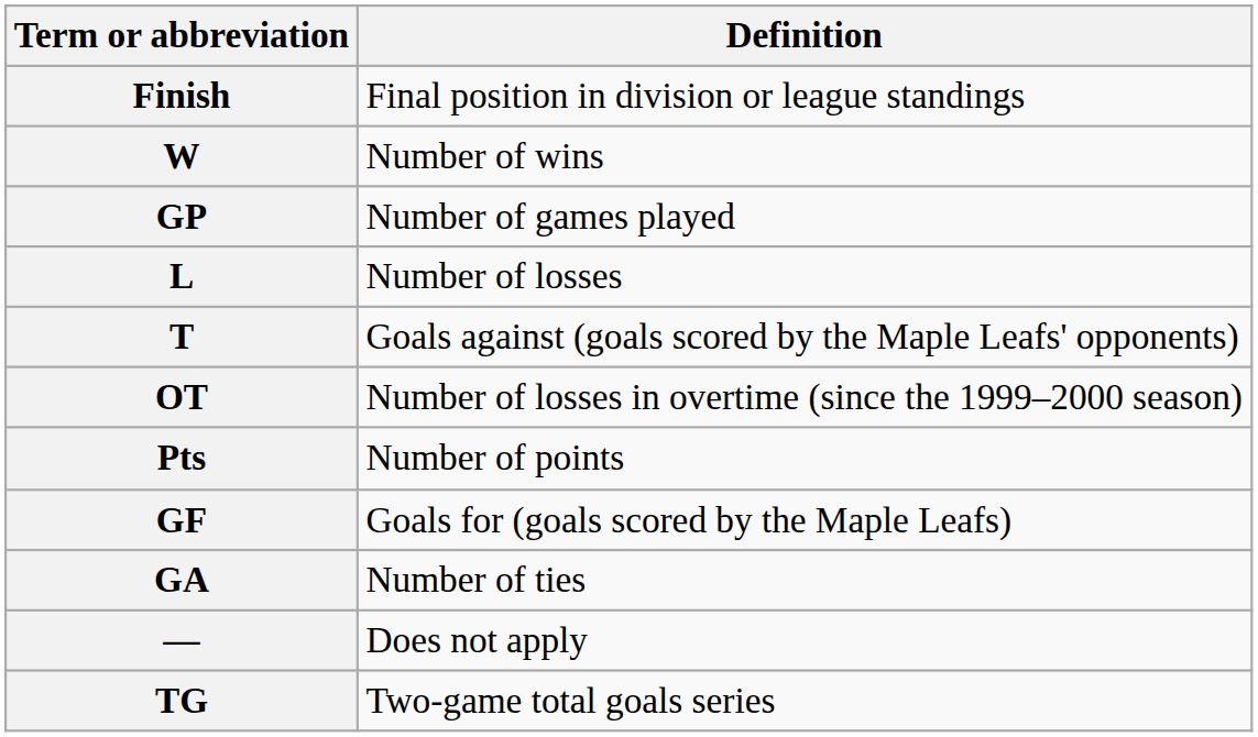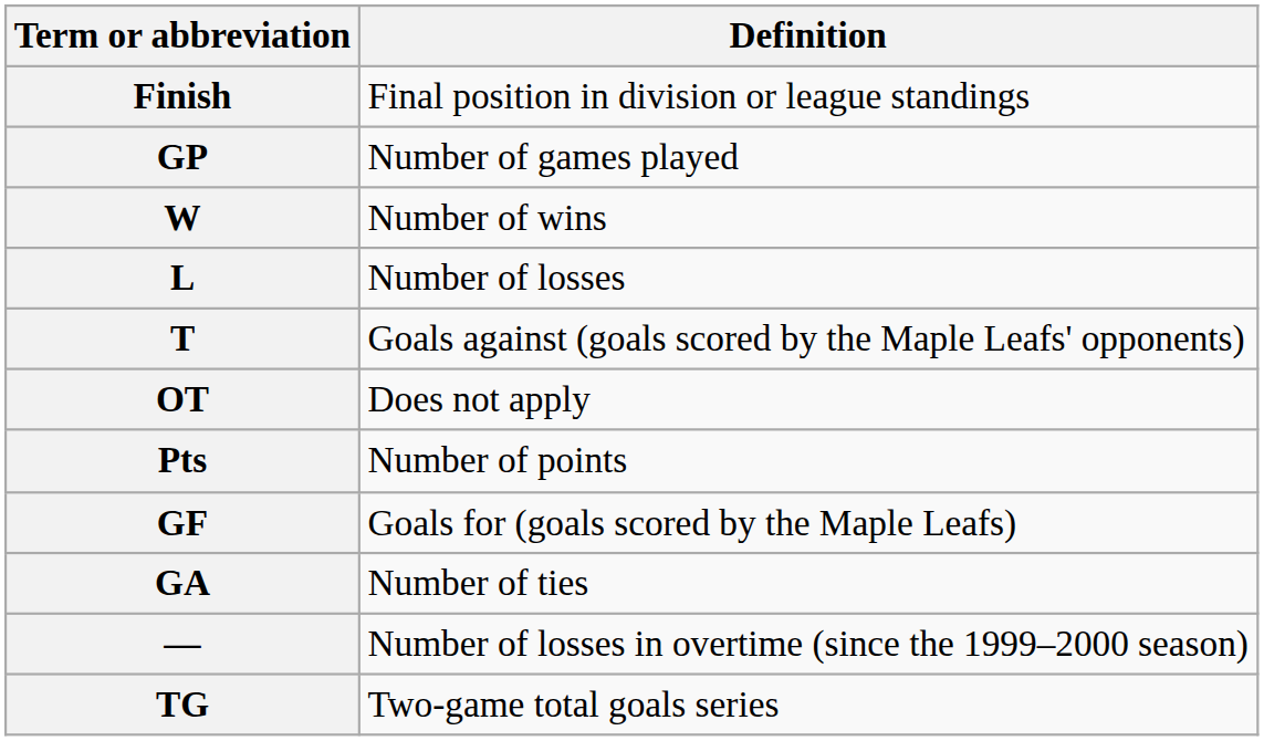 <table class="wikitable" style="font-size:95%">
 <tr>
 <th scope="col">Term or abbreviation</th>
 <th scope="col">Definition</th>
 </tr>
 <tr>
 <th scope="row">Finish</th>
 <td>Final position in division or league standings</td>
 </tr>
 <tr>
+<th scope="row">GP</th>
+<td>Number of games played</td>
+</tr>
+<tr>
 <th scope="row">W</th>
 <td>Number of wins</td>
-</tr>
-<tr>
-<th scope="row">GP</th>
-<td>Number of games played</td>
 </tr>
 <tr>
 <th scope="row">L</th>
 <td>Number of losses</td>
 </tr>
 <tr>
 <th scope="row">T</th>
 <td>Goals against (goals scored by the Maple Leafs' opponents)</td>
 </tr>
 <tr>
 <th scope="row">OT</th>
-<td>Number of losses in overtime (since the 1999–2000 season)</td>
+<td>Does not apply</td>
 </tr>
 <tr>
 <th scope="row">Pts</th>
 <td>Number of points</td>
 </tr>
 <tr>
 <th scope="row">GF</th>
 <td>Goals for (goals scored by the Maple Leafs)</td>
 </tr>
 <tr>
 <th scope="row">GA</th>
 <td>Number of ties</td>
 </tr>
 <tr>
 <th scope="row">—</th>
-<td>Does not apply</td>
+<td>Number of losses in overtime (since the 1999–2000 season)</td>
 </tr>
 <tr>
 <th scope = "row">TG</th>
 <td>Two-game total goals series</td>
 </tr>
 </table>
